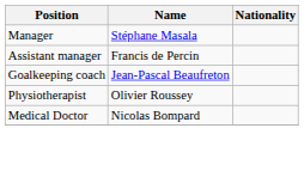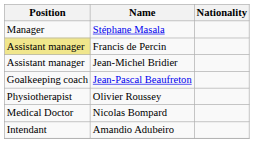 <table class="wikitable">
 <tr>
 <th>Position</th>
 <th>Name</th>
 <th>Nationality</th>
 </tr>
 <tr>
 <td>Manager</td>
 <td><a href='#'>Stéphane Masala</a></td>
 <td></td>
 </tr>
 <tr>
+<td style="background: khaki;">Assistant manager</td>
+<td>Francis de Percin</td>
+<td></td>
+</tr>
+<tr>
 <td>Assistant manager</td>
-<td>Francis de Percin</td>
+<td>Jean-Michel Bridier</td>
 <td></td>
 </tr>
 <tr>
 <td>Goalkeeping coach</td>
 <td><a href='#'>Jean-Pascal Beaufreton</a></td>
 <td></td>
 </tr>
 <tr>
 <td>Physiotherapist</td>
 <td>Olivier Roussey</td>
 <td></td>
 </tr>
 <tr>
 <td>Medical Doctor</td>
 <td>Nicolas Bompard</td>
 <td></td>
 </tr>
 <tr>
+<td>Intendant</td>
+<td>Amandio Adubeiro</td>
+<td></td>
+</tr>
+<tr>
 </tr>
 </table>
